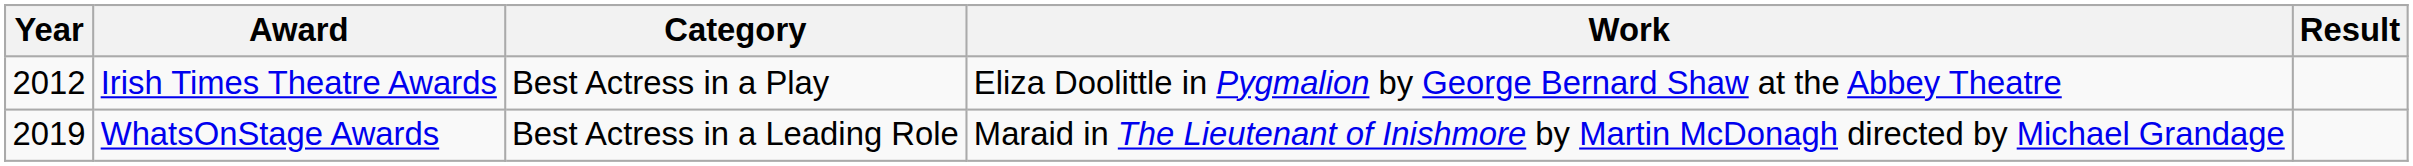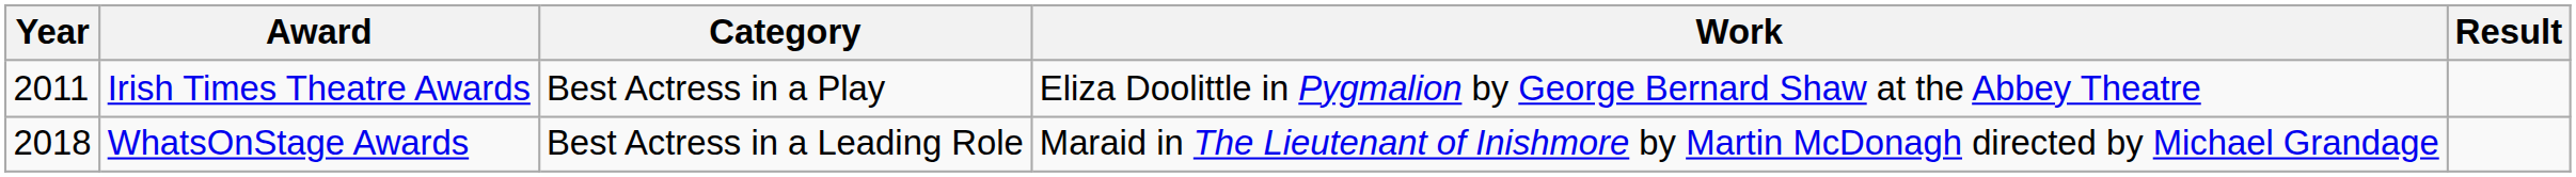 <table class="wikitable">
 <tr>
 <th>Year</th>
 <th>Award</th>
 <th>Category</th>
 <th>Work</th>
 <th>Result</th>
 </tr>
 <tr>
-<td>2012</td>
+<td>2011</td>
 <td><a href='#'>Irish Times Theatre Awards</a></td>
 <td>Best Actress in a Play</td>
 <td>Eliza Doolittle in <em><a href='#'>Pygmalion</a></em> by <a href='#'>George Bernard Shaw</a> at the <a href='#'>Abbey Theatre</a></td>
 <td></td>
 </tr>
 <tr>
-<td>2019</td>
+<td>2018</td>
 <td><a href='#'>WhatsOnStage Awards</a></td>
 <td>Best Actress in a Leading Role</td>
 <td>Maraid in <em><a href='#'>The Lieutenant of Inishmore</a></em> by <a href='#'>Martin McDonagh</a> directed by <a href='#'>Michael Grandage</a></td>
 <td></td>
 </tr>
 </table>
